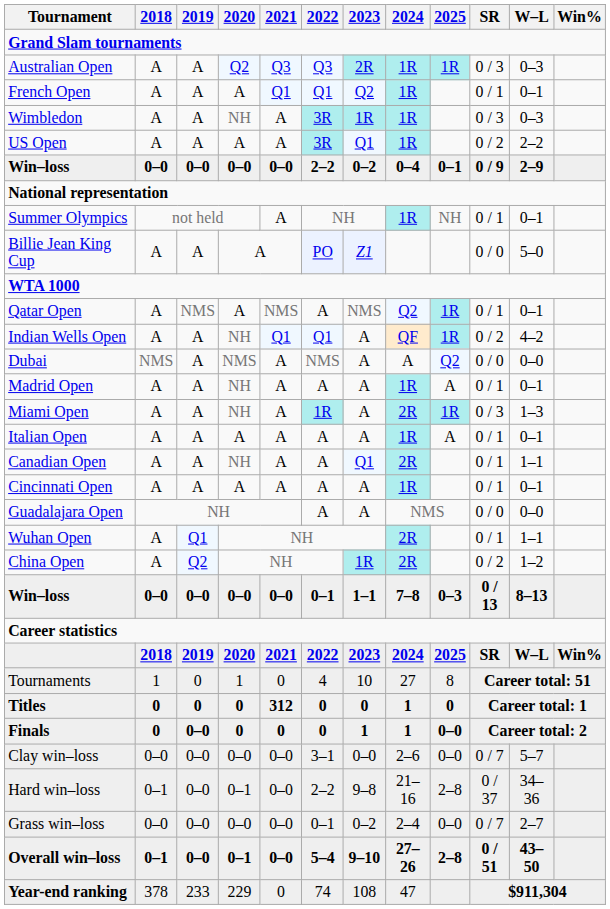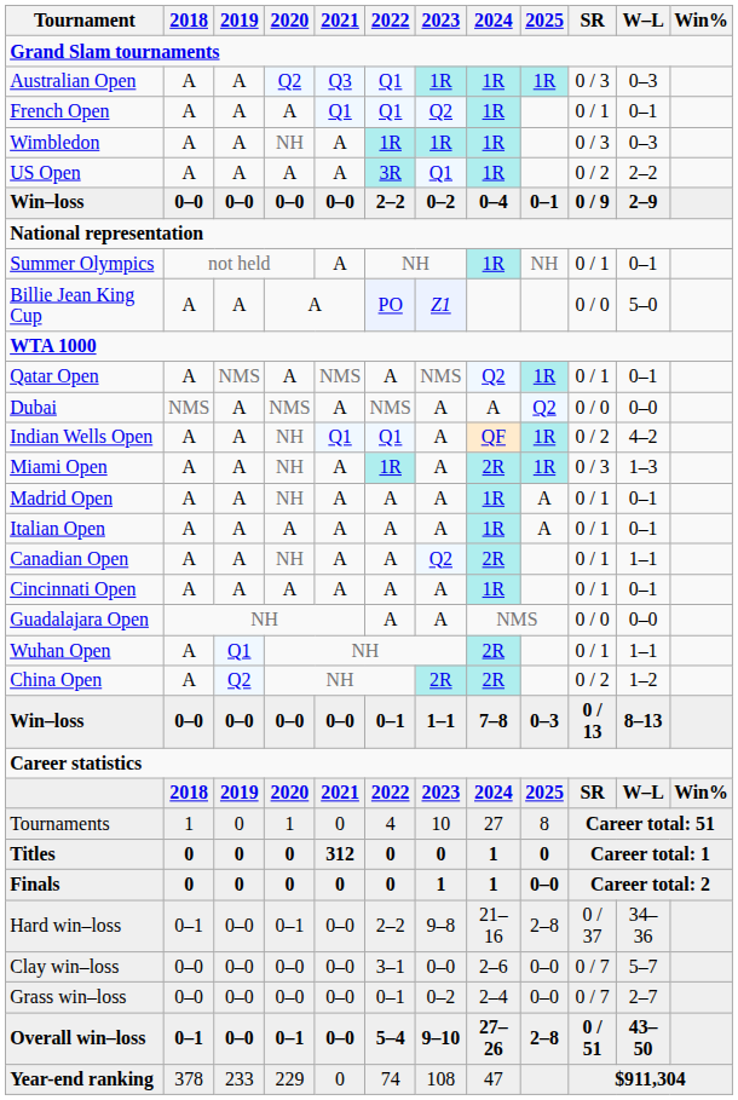 <table class=wikitable style=text-align:center>
 <tr>
 <th>Tournament</th>
 <th><a href='#'>2018</a></th>
 <th><a href='#'>2019</a></th>
 <th><a href='#'>2020</a></th>
 <th><a href='#'>2021</a></th>
 <th><a href='#'>2022</a></th>
 <th><a href='#'>2023</a></th>
 <th><a href='#'>2024</a></th>
 <th><a href='#'>2025</a></th>
 <th>SR</th>
 <th>W–L</th>
 <th>Win%</th>
 </tr>
 <tr>
 <td colspan=12 style=text-align:left><strong><a href='#'>Grand Slam tournaments</a></strong></td>
 </tr>
 <tr>
 <td style=text-align:left><a href='#'>Australian Open</a></td>
 <td>A</td>
 <td>A</td>
 <td style=background:#f0f8ff><a href='#'>Q2</a></td>
 <td style=background:#f0f8ff><a href='#'>Q3</a></td>
-<td style=background:#f0f8ff><a href='#'>Q3</a></td>
-<td style=background:#afeeee><a href='#'>2R</a></td>
+<td style=background:#f0f8ff><a href='#'>Q1</a></td>
+<td style=background:#afeeee><a href='#'>1R</a></td>
 <td style=background:#afeeee><a href='#'>1R</a></td>
 <td style=background:#afeeee><a href='#'>1R</a></td>
 <td>0 / 3</td>
 <td>0–3</td>
 <td></td>
 </tr>
 <tr>
 <td style=text-align:left><a href='#'>French Open</a></td>
 <td>A</td>
 <td>A</td>
 <td>A</td>
 <td style=background:#f0f8ff><a href='#'>Q1</a></td>
 <td style=background:#f0f8ff><a href='#'>Q1</a></td>
 <td style=background:#f0f8ff><a href='#'>Q2</a></td>
 <td style=background:#afeeee><a href='#'>1R</a></td>
 <td></td>
 <td>0 / 1</td>
 <td>0–1</td>
 <td></td>
 </tr>
 <tr>
 <td style=text-align:left><a href='#'>Wimbledon</a></td>
 <td>A</td>
 <td>A</td>
 <td style=color:#767676>NH</td>
 <td>A</td>
-<td style=background:#afeeee><a href='#'>3R</a></td>
+<td style=background:#afeeee><a href='#'>1R</a></td>
 <td style=background:#afeeee><a href='#'>1R</a></td>
 <td style=background:#afeeee><a href='#'>1R</a></td>
 <td></td>
 <td>0 / 3</td>
 <td>0–3</td>
 <td></td>
 </tr>
 <tr>
 <td style=text-align:left><a href='#'>US Open</a></td>
 <td>A</td>
 <td>A</td>
 <td>A</td>
 <td>A</td>
 <td style=background:#afeeee><a href='#'>3R</a></td>
 <td style=background:#f0f8ff><a href='#'>Q1</a></td>
 <td style=background:#afeeee><a href='#'>1R</a></td>
 <td></td>
 <td>0 / 2</td>
 <td>2–2</td>
 <td></td>
 </tr>
 <tr style=background:#efefef;font-weight:bold>
 <td style=text-align:left>Win–loss</td>
 <td>0–0</td>
 <td>0–0</td>
 <td>0–0</td>
 <td>0–0</td>
 <td>2–2</td>
 <td>0–2</td>
 <td>0–4</td>
 <td>0–1</td>
 <td>0 / 9</td>
 <td>2–9</td>
 <td></td>
 </tr>
 <tr>
 <td colspan=12 style=text-align:left><strong>National representation</strong></td>
 </tr>
 <tr>
 <td align=left><a href='#'>Summer Olympics</a></td>
 <td colspan=3 style=color:#767676>not held</td>
 <td>A</td>
 <td colspan=2 style=color:#767676>NH</td>
 <td style=background:#afeeee><a href='#'>1R</a></td>
 <td style=color:#767676>NH</td>
 <td>0 / 1</td>
 <td>0–1</td>
 <td></td>
 </tr>
 <tr>
 <td style=text-align:left><a href='#'>Billie Jean King Cup</a></td>
 <td>A</td>
 <td>A</td>
 <td colspan=2>A</td>
 <td style=background:#ecf2ff><a href='#'>PO</a></td>
 <td style=background:#ecf2ff><em><a href='#'>Z1</a></em></td>
 <td></td>
 <td></td>
 <td>0 / 0</td>
 <td>5–0</td>
 <td></td>
 </tr>
 <tr>
 <td colspan=12 style=text-align:left><strong><a href='#'>WTA 1000</a></strong></td>
 </tr>
 <tr>
 <td style=text-align:left><a href='#'>Qatar Open</a></td>
 <td>A</td>
 <td style=color:#767676>NMS</td>
 <td>A</td>
 <td style=color:#767676>NMS</td>
 <td>A</td>
 <td style=color:#767676>NMS</td>
 <td style=background:#f0f8ff><a href='#'>Q2</a></td>
 <td style=background:#afeeee><a href='#'>1R</a></td>
 <td>0 / 1</td>
 <td>0–1</td>
 <td></td>
 </tr>
 <tr>
+<td style=text-align:left><a href='#'>Dubai</a></td>
+<td style=color:#767676>NMS</td>
+<td>A</td>
+<td style=color:#767676>NMS</td>
+<td>A</td>
+<td style=color:#767676>NMS</td>
+<td>A</td>
+<td>A</td>
+<td style=background:#f0f8ff><a href='#'>Q2</a></td>
+<td>0 / 0</td>
+<td>0–0</td>
+<td></td>
+</tr>
+<tr>
 <td style=text-align:left><a href='#'>Indian Wells Open</a></td>
 <td>A</td>
 <td>A</td>
 <td style=color:#767676>NH</td>
 <td style=background:#f0f8ff><a href='#'>Q1</a></td>
 <td style=background:#f0f8ff><a href='#'>Q1</a></td>
 <td>A</td>
 <td style=background:#ffebcd><a href='#'>QF</a></td>
 <td style=background:#afeeee><a href='#'>1R</a></td>
 <td>0 / 2</td>
 <td>4–2</td>
 <td></td>
 </tr>
 <tr>
-<td style=text-align:left><a href='#'>Dubai</a></td>
-<td style=color:#767676>NMS</td>
-<td>A</td>
-<td style=color:#767676>NMS</td>
-<td>A</td>
-<td style=color:#767676>NMS</td>
+<td style=text-align:left><a href='#'>Miami Open</a></td>
 <td>A</td>
 <td>A</td>
-<td style=background:#f0f8ff><a href='#'>Q2</a></td>
-<td>0 / 0</td>
-<td>0–0</td>
+<td style=color:#767676>NH</td>
+<td>A</td>
+<td style=background:#afeeee><a href='#'>1R</a></td>
+<td>A</td>
+<td style=background:#afeeee><a href='#'>2R</a></td>
+<td style=background:#afeeee><a href='#'>1R</a></td>
+<td>0 / 3</td>
+<td>1–3</td>
 <td></td>
 </tr>
 <tr>
 <td style=text-align:left><a href='#'>Madrid Open</a></td>
 <td>A</td>
 <td>A</td>
 <td style=color:#767676>NH</td>
 <td>A</td>
 <td>A</td>
 <td>A</td>
 <td style=background:#afeeee><a href='#'>1R</a></td>
 <td>A</td>
 <td>0 / 1</td>
 <td>0–1</td>
-<td></td>
-</tr>
-<tr>
-<td style=text-align:left><a href='#'>Miami Open</a></td>
-<td>A</td>
-<td>A</td>
-<td style=color:#767676>NH</td>
-<td>A</td>
-<td style=background:#afeeee><a href='#'>1R</a></td>
-<td>A</td>
-<td style=background:#afeeee><a href='#'>2R</a></td>
-<td style=background:#afeeee><a href='#'>1R</a></td>
-<td>0 / 3</td>
-<td>1–3</td>
 <td></td>
 </tr>
 <tr>
 <td style=text-align:left><a href='#'>Italian Open</a></td>
 <td>A</td>
 <td>A</td>
 <td>A</td>
 <td>A</td>
 <td>A</td>
 <td>A</td>
 <td style=background:#afeeee><a href='#'>1R</a></td>
 <td>A</td>
 <td>0 / 1</td>
 <td>0–1</td>
 <td></td>
 </tr>
 <tr>
 <td style=text-align:left><a href='#'>Canadian Open</a></td>
 <td>A</td>
 <td>A</td>
 <td style=color:#767676>NH</td>
 <td>A</td>
 <td>A</td>
-<td style=background:#f0f8ff><a href='#'>Q1</a></td>
+<td style=background:#f0f8ff><a href='#'>Q2</a></td>
 <td style=background:#afeeee><a href='#'>2R</a></td>
 <td></td>
 <td>0 / 1</td>
 <td>1–1</td>
 <td></td>
 </tr>
 <tr>
 <td style=text-align:left><a href='#'>Cincinnati Open</a></td>
 <td>A</td>
 <td>A</td>
 <td>A</td>
 <td>A</td>
 <td>A</td>
 <td>A</td>
 <td style=background:#afeeee><a href='#'>1R</a></td>
 <td></td>
 <td>0 / 1</td>
 <td>0–1</td>
 <td></td>
 </tr>
 <tr>
 <td style=text-align:left><a href='#'>Guadalajara Open</a></td>
 <td colspan=4 style=color:#767676>NH</td>
 <td>A</td>
 <td>A</td>
 <td colspan=2 style=color:#767676>NMS</td>
 <td>0 / 0</td>
 <td>0–0</td>
 <td></td>
 </tr>
 <tr>
 <td style=text-align:left><a href='#'>Wuhan Open</a></td>
 <td>A</td>
 <td style=background:#f0f8ff><a href='#'>Q1</a></td>
 <td colspan=4 style=color:#767676>NH</td>
 <td style=background:#afeeee><a href='#'>2R</a></td>
 <td></td>
 <td>0 / 1</td>
 <td>1–1</td>
 <td></td>
 </tr>
 <tr>
 <td style=text-align:left><a href='#'>China Open</a></td>
 <td>A</td>
 <td style=background:#f0f8ff><a href='#'>Q2</a></td>
 <td colspan=3 style=color:#767676>NH</td>
-<td style=background:#afeeee><a href='#'>1R</a></td>
+<td style=background:#afeeee><a href='#'>2R</a></td>
 <td style=background:#afeeee><a href='#'>2R</a></td>
 <td></td>
 <td>0 / 2</td>
 <td>1–2</td>
 <td></td>
 </tr>
 <tr style=background:#efefef;font-weight:bold>
 <td style=text-align:left>Win–loss</td>
 <td>0–0</td>
 <td>0–0</td>
 <td>0–0</td>
 <td>0–0</td>
 <td>0–1</td>
 <td>1–1</td>
 <td>7–8</td>
 <td>0–3</td>
 <td>0 / 13</td>
 <td>8–13</td>
 <td></td>
 </tr>
 <tr>
 <td colspan=12 style=text-align:left><strong>Career statistics</strong></td>
 </tr>
 <tr style=background:#efefef;font-weight:bold>
 <td></td>
 <td><a href='#'>2018</a></td>
 <td><a href='#'>2019</a></td>
 <td><a href='#'>2020</a></td>
 <td><a href='#'>2021</a></td>
 <td><a href='#'>2022</a></td>
 <td><a href='#'>2023</a></td>
 <td><a href='#'>2024</a></td>
 <td><a href='#'>2025</a></td>
 <td>SR</td>
 <td>W–L</td>
 <td>Win%</td>
 </tr>
 <tr style=background:#efefef>
 <td style=text-align:left>Tournaments</td>
 <td>1</td>
 <td>0</td>
 <td>1</td>
 <td>0</td>
 <td>4</td>
 <td>10</td>
 <td>27</td>
 <td>8</td>
 <td colspan=3><strong>Career total: 51</strong></td>
 </tr>
 <tr style=background:#efefef;font-weight:bold>
 <td style=text-align:left>Titles</td>
 <td>0</td>
 <td>0</td>
 <td>0</td>
 <td>312</td>
 <td>0</td>
 <td>0</td>
 <td>1</td>
 <td>0</td>
 <td colspan=3>Career total: 1</td>
 </tr>
 <tr style=background:#efefef;font-weight:bold>
 <td style=text-align:left>Finals</td>
 <td>0</td>
-<td>0–0</td>
+<td>0</td>
 <td>0</td>
 <td>0</td>
 <td>0</td>
 <td>1</td>
 <td>1</td>
 <td>0–0</td>
 <td colspan=3>Career total: 2</td>
+</tr>
+<tr style=background:#efefef>
+<td style=text-align:left>Hard win–loss</td>
+<td>0–1</td>
+<td>0–0</td>
+<td>0–1</td>
+<td>0–0</td>
+<td>2–2</td>
+<td>9–8</td>
+<td>21–16</td>
+<td>2–8</td>
+<td>0 / 37</td>
+<td>34–36</td>
+<td></td>
 </tr>
 <tr style=background:#efefef>
 <td style=text-align:left>Clay win–loss</td>
 <td>0–0</td>
 <td>0–0</td>
 <td>0–0</td>
 <td>0–0</td>
 <td>3–1</td>
 <td>0–0</td>
 <td>2–6</td>
 <td>0–0</td>
 <td>0 / 7</td>
 <td>5–7</td>
-<td></td>
-</tr>
-<tr style=background:#efefef>
-<td style=text-align:left>Hard win–loss</td>
-<td>0–1</td>
-<td>0–0</td>
-<td>0–1</td>
-<td>0–0</td>
-<td>2–2</td>
-<td>9–8</td>
-<td>21–16</td>
-<td>2–8</td>
-<td>0 / 37</td>
-<td>34–36</td>
 <td></td>
 </tr>
 <tr style=background:#efefef>
 <td style=text-align:left>Grass win–loss</td>
 <td>0–0</td>
 <td>0–0</td>
 <td>0–0</td>
 <td>0–0</td>
 <td>0–1</td>
 <td>0–2</td>
 <td>2–4</td>
 <td>0–0</td>
 <td>0 / 7</td>
 <td>2–7</td>
 <td></td>
 </tr>
 <tr style=background:#efefef;font-weight:bold>
 <td style=text-align:left>Overall win–loss</td>
 <td>0–1</td>
 <td>0–0</td>
 <td>0–1</td>
 <td>0–0</td>
 <td>5–4</td>
 <td>9–10</td>
 <td>27–26</td>
 <td>2–8</td>
 <td>0 / 51</td>
 <td>43–50</td>
 <td></td>
 </tr>
 <tr style=background:#efefef>
 <td style=text-align:left><strong>Year-end ranking</strong></td>
 <td>378</td>
 <td>233</td>
 <td>229</td>
 <td>0</td>
 <td>74</td>
 <td>108</td>
 <td>47</td>
 <td></td>
 <td colspan=3><strong>$911,304</strong></td>
 </tr>
 </table>
